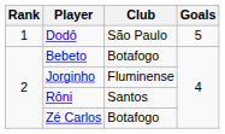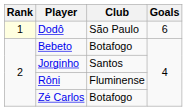 <table class="wikitable">
 <tr>
 <th>Rank</th>
 <th>Player</th>
 <th>Club</th>
 <th>Goals</th>
 </tr>
 <tr>
-<td align=center>1</td>
+<td align=center style="background: lightyellow;">1</td>
 <td><a href='#'>Dodô</a></td>
 <td>São Paulo</td>
-<td align=center>5</td>
+<td align=center>6</td>
 </tr>
 <tr>
 <td rowspan=4 align=center>2</td>
 <td><a href='#'>Bebeto</a></td>
 <td>Botafogo</td>
 <td rowspan=4 align=center>4</td>
 </tr>
 <tr>
 <td><a href='#'>Jorginho</a></td>
-<td>Fluminense</td>
+<td>Santos</td>
 </tr>
 <tr>
 <td><a href='#'>Rôni</a></td>
-<td>Santos</td>
+<td>Fluminense</td>
 </tr>
 <tr>
 <td><a href='#'>Zé Carlos</a></td>
 <td>Botafogo</td>
 </tr>
 </table>
